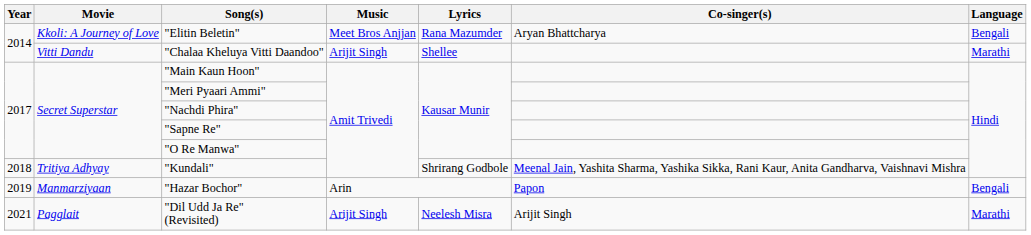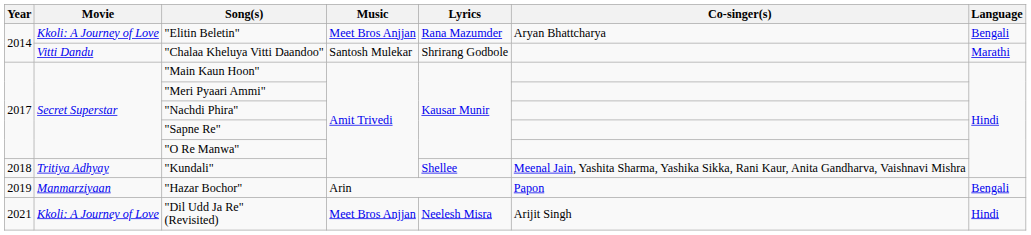 <table class= "wikitable">
 <tr>
 <th>Year</th>
 <th>Movie</th>
 <th>Song(s)</th>
 <th>Music</th>
 <th>Lyrics</th>
 <th>Co-singer(s)</th>
 <th>Language</th>
 </tr>
 <tr>
 <td rowspan="2">2014</td>
 <td><em><a href='#'>Kkoli: A Journey of Love</a></em></td>
 <td>"Elitin Beletin"</td>
 <td><a href='#'>Meet Bros Anjjan</a></td>
 <td><a href='#'>Rana Mazumder</a></td>
 <td>Aryan Bhattcharya</td>
 <td><a href='#'>Bengali</a></td>
 </tr>
 <tr>
 <td><em><a href='#'>Vitti Dandu</a></em></td>
 <td>"Chalaa Kheluya Vitti Daandoo"</td>
-<td><a href='#'>Arijit Singh</a></td>
-<td><a href='#'>Shellee</a></td>
+<td>Santosh Mulekar</td>
+<td>Shrirang Godbole</td>
 <td></td>
 <td><a href='#'>Marathi</a></td>
 </tr>
 <tr>
 <td rowspan="5">2017</td>
 <td rowspan="5"><em><a href='#'>Secret Superstar</a></em></td>
 <td>"Main Kaun Hoon"</td>
 <td rowspan="6"><a href='#'>Amit Trivedi</a></td>
 <td rowspan="5"><a href='#'>Kausar Munir</a></td>
 <td></td>
 <td rowspan="6"><a href='#'>Hindi</a></td>
 </tr>
 <tr>
 <td>"Meri Pyaari Ammi"</td>
 <td></td>
 </tr>
 <tr>
 <td>"Nachdi Phira"</td>
 <td></td>
 </tr>
 <tr>
 <td>"Sapne Re"</td>
 <td></td>
 </tr>
 <tr>
 <td>"O Re Manwa"</td>
 <td></td>
 </tr>
 <tr>
 <td>2018</td>
 <td><em><a href='#'>Tritiya Adhyay</a></em></td>
 <td>"Kundali"</td>
-<td>Shrirang Godbole</td>
+<td><a href='#'>Shellee</a></td>
 <td><a href='#'>Meenal Jain</a>, Yashita Sharma, Yashika Sikka, Rani Kaur, Anita Gandharva, Vaishnavi Mishra</td>
 </tr>
 <tr>
 <td>2019</td>
 <td><em><a href='#'>Manmarziyaan</a></em></td>
 <td>"Hazar Bochor"</td>
 <td colspan="2">Arin</td>
 <td><a href='#'>Papon</a></td>
 <td><a href='#'>Bengali</a></td>
 </tr>
 <tr>
 <td rowspan="2">2021</td>
-<td><em><a href='#'>Pagglait</a></em></td>
+<td><em><a href='#'>Kkoli: A Journey of Love</a></em></td>
 <td>"Dil Udd Ja Re"<br>(Revisited)</td>
-<td><a href='#'>Arijit Singh</a></td>
+<td><a href='#'>Meet Bros Anjjan</a></td>
 <td><a href='#'>Neelesh Misra</a></td>
 <td>Arijit Singh</td>
-<td><a href='#'>Marathi</a></td>
+<td><a href='#'>Hindi</a></td>
 </tr>
 </table>
